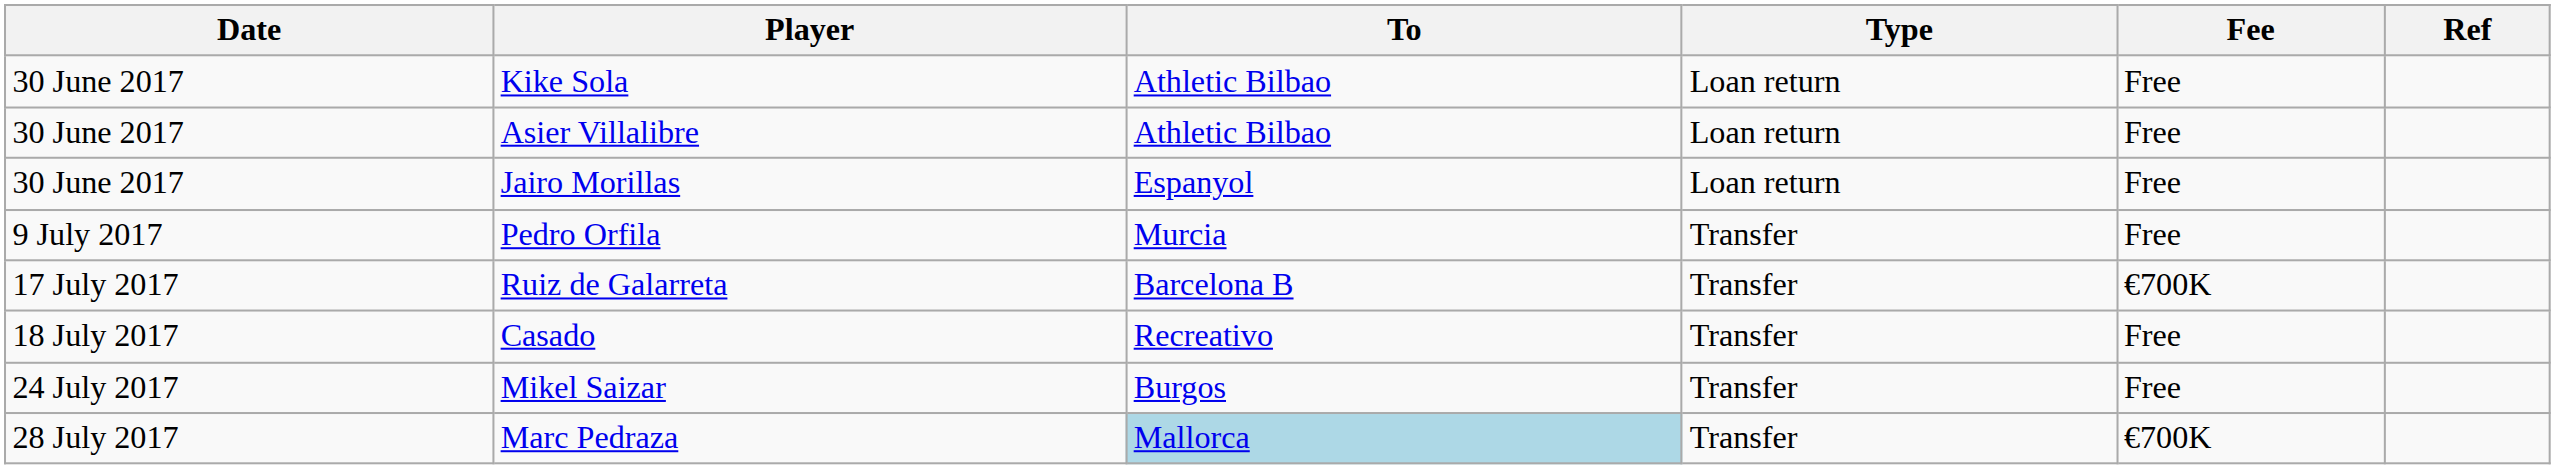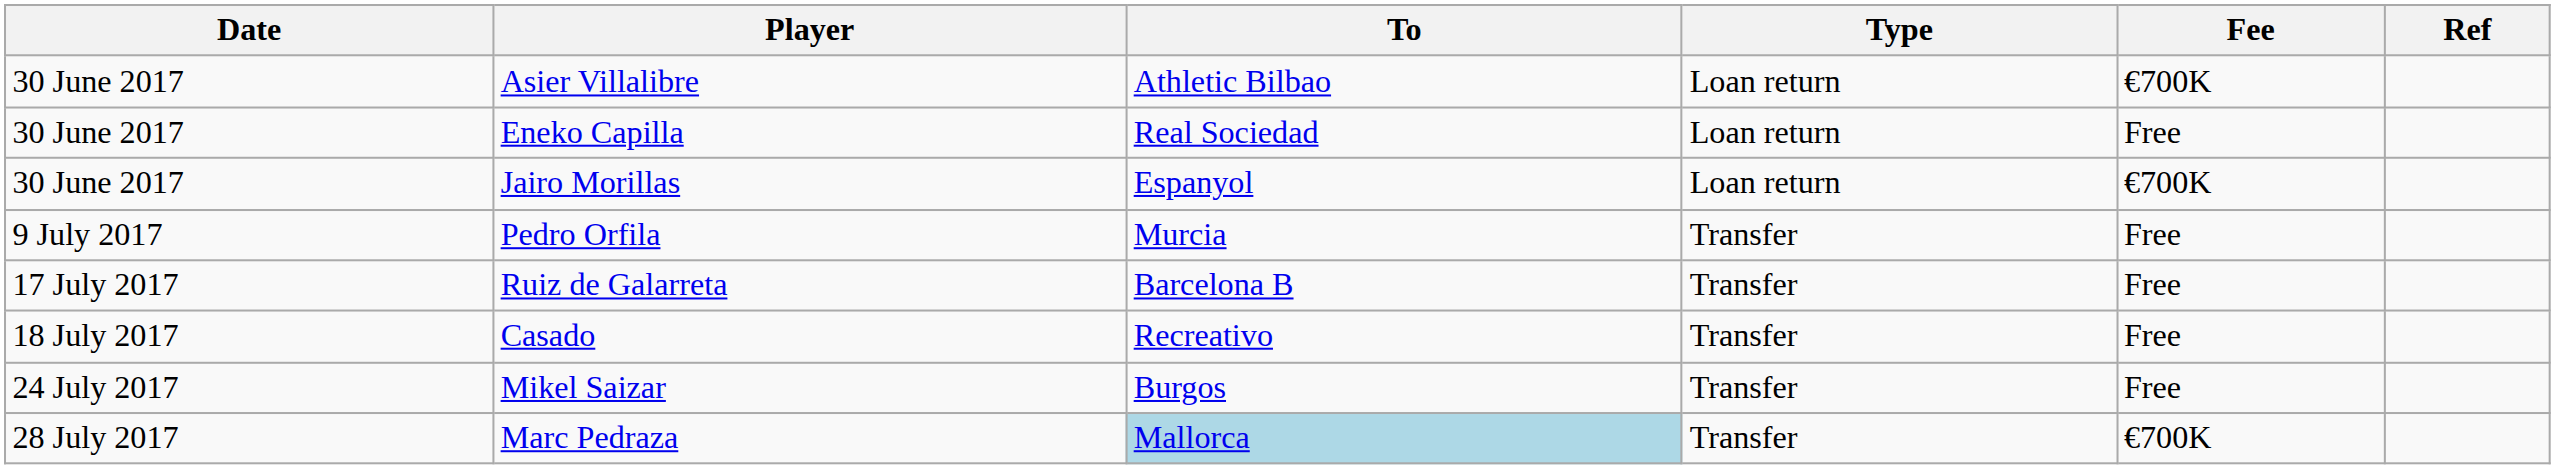 <table class="wikitable" style="width:80%;">
 <tr>
 <th><strong>Date</strong></th>
 <th><strong>Player</strong></th>
 <th><strong>To</strong></th>
 <th><strong>Type</strong></th>
 <th><strong>Fee</strong></th>
 <th><strong>Ref</strong></th>
 </tr>
 <tr>
 <td>30 June 2017</td>
-<td> <a href='#'>Kike Sola</a></td>
+<td> <a href='#'>Asier Villalibre</a></td>
 <td> <a href='#'>Athletic Bilbao</a></td>
 <td>Loan return</td>
-<td>Free</td>
+<td>€700K</td>
 <td></td>
 </tr>
 <tr>
 <td>30 June 2017</td>
-<td> <a href='#'>Asier Villalibre</a></td>
-<td> <a href='#'>Athletic Bilbao</a></td>
+<td> <a href='#'>Eneko Capilla</a></td>
+<td> <a href='#'>Real Sociedad</a></td>
 <td>Loan return</td>
 <td>Free</td>
 <td></td>
 </tr>
 <tr>
 <td>30 June 2017</td>
 <td> <a href='#'>Jairo Morillas</a></td>
 <td> <a href='#'>Espanyol</a></td>
 <td>Loan return</td>
-<td>Free</td>
+<td>€700K</td>
 <td></td>
 </tr>
 <tr>
 <td>9 July 2017</td>
 <td> <a href='#'>Pedro Orfila</a></td>
 <td> <a href='#'>Murcia</a></td>
 <td>Transfer</td>
 <td>Free</td>
 <td></td>
 </tr>
 <tr>
 <td>17 July 2017</td>
 <td> <a href='#'>Ruiz de Galarreta</a></td>
 <td> <a href='#'>Barcelona B</a></td>
 <td>Transfer</td>
-<td>€700K</td>
+<td>Free</td>
 <td></td>
 </tr>
 <tr>
 <td>18 July 2017</td>
 <td> <a href='#'>Casado</a></td>
 <td> <a href='#'>Recreativo</a></td>
 <td>Transfer</td>
 <td>Free</td>
 <td></td>
 </tr>
 <tr>
 <td>24 July 2017</td>
 <td> <a href='#'>Mikel Saizar</a></td>
 <td> <a href='#'>Burgos</a></td>
 <td>Transfer</td>
 <td>Free</td>
 <td></td>
 </tr>
 <tr>
 <td>28 July 2017</td>
 <td> <a href='#'>Marc Pedraza</a></td>
 <td style="background: lightblue;"> <a href='#'>Mallorca</a></td>
 <td>Transfer</td>
 <td>€700K</td>
 <td></td>
 </tr>
 </table>
